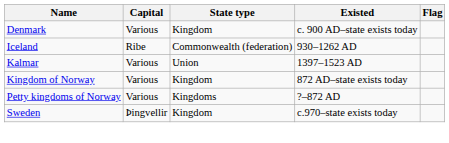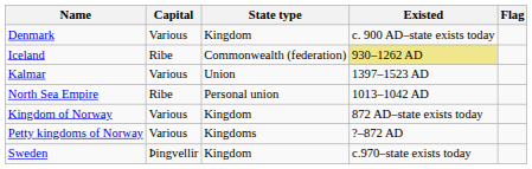 <table class="wikitable sortable" border="1">
 <tr>
 <th>Name</th>
 <th>Capital</th>
 <th>State type</th>
 <th>Existed</th>
 <th>Flag</th>
 </tr>
 <tr>
 <td><a href='#'>Denmark</a></td>
 <td>Various</td>
 <td>Kingdom</td>
 <td>c. 900 AD–state exists today</td>
 <td></td>
 </tr>
 <tr>
 <td><a href='#'>Iceland</a></td>
 <td>Ribe</td>
 <td>Commonwealth (federation)</td>
-<td>930–1262 AD</td>
+<td style="background: khaki;">930–1262 AD</td>
 <td></td>
 </tr>
 <tr>
 <td><a href='#'>Kalmar</a></td>
 <td>Various</td>
 <td>Union</td>
 <td>1397–1523 AD</td>
+<td></td>
+</tr>
+<tr>
+<td><a href='#'>North Sea Empire</a></td>
+<td>Ribe</td>
+<td>Personal union</td>
+<td>1013–1042 AD</td>
 <td></td>
 </tr>
 <tr>
 <td><a href='#'>Kingdom of Norway</a></td>
 <td>Various</td>
 <td>Kingdom</td>
 <td>872 AD–state exists today</td>
 <td></td>
 </tr>
 <tr>
 <td><a href='#'>Petty kingdoms of Norway</a></td>
 <td>Various</td>
 <td>Kingdoms</td>
 <td>?–872 AD</td>
 <td></td>
 </tr>
 <tr>
 <td><a href='#'>Sweden</a></td>
 <td>Þingvellir</td>
 <td>Kingdom</td>
 <td>c.970–state exists today</td>
 <td></td>
 </tr>
 </table>
